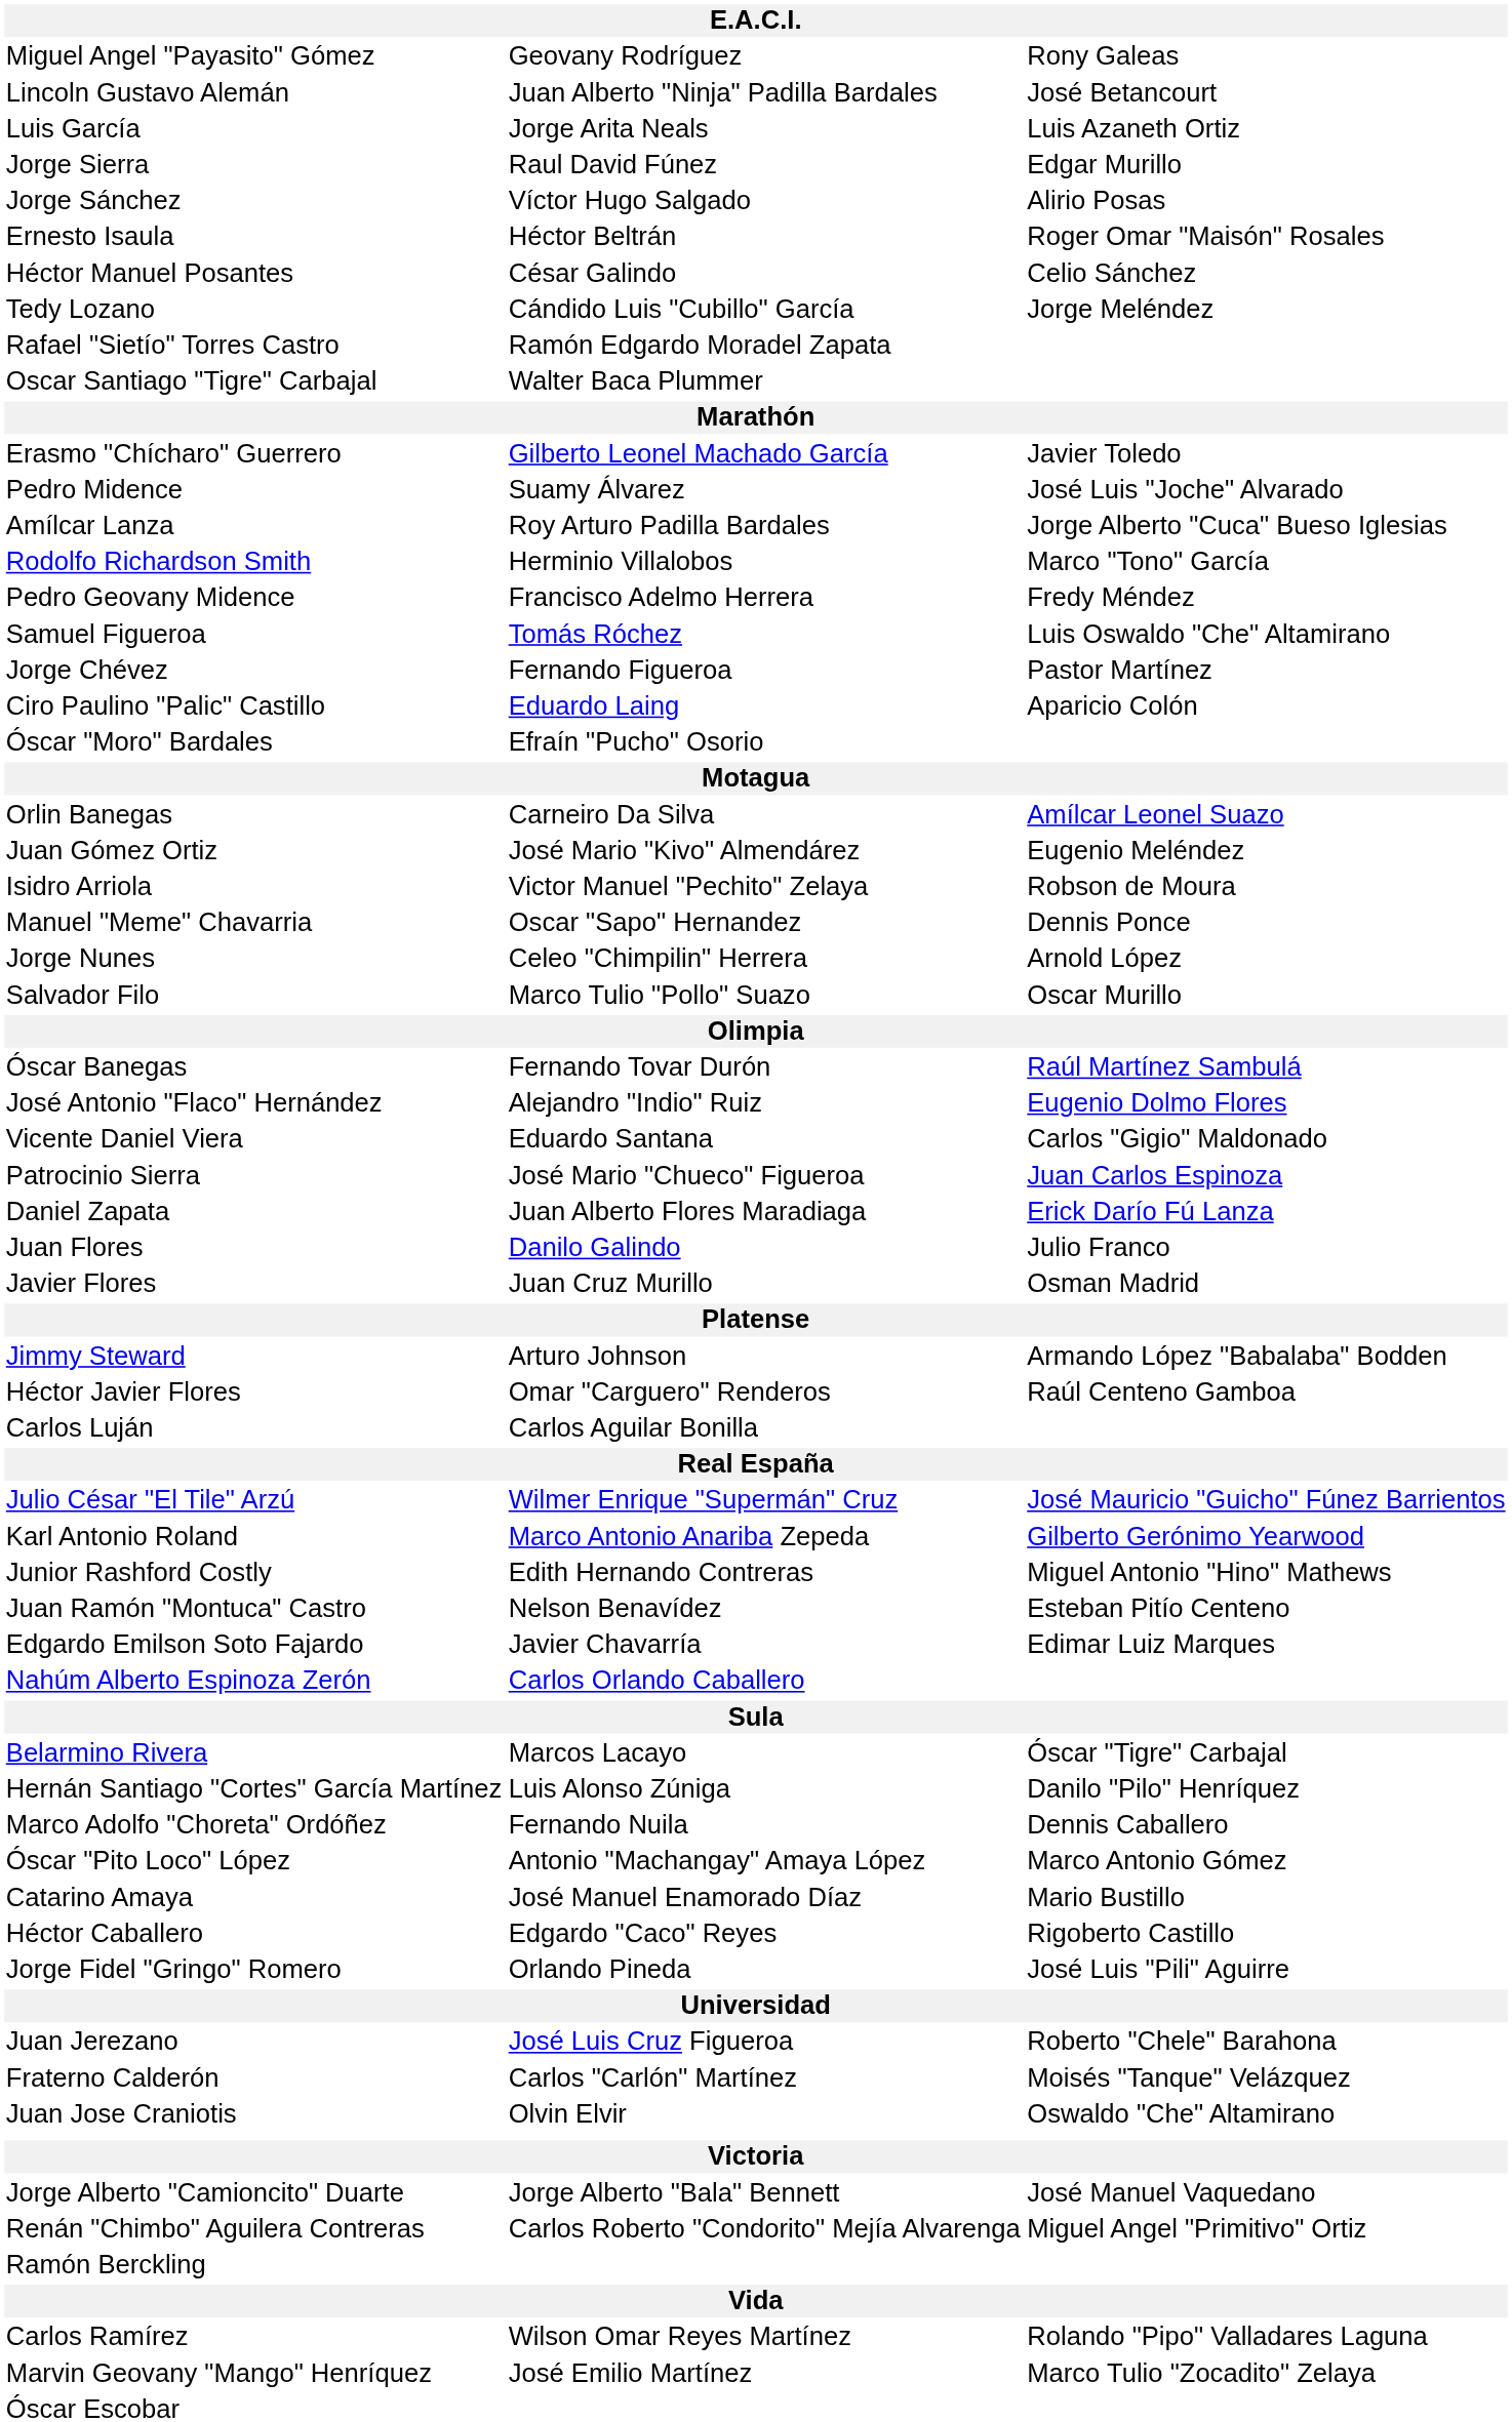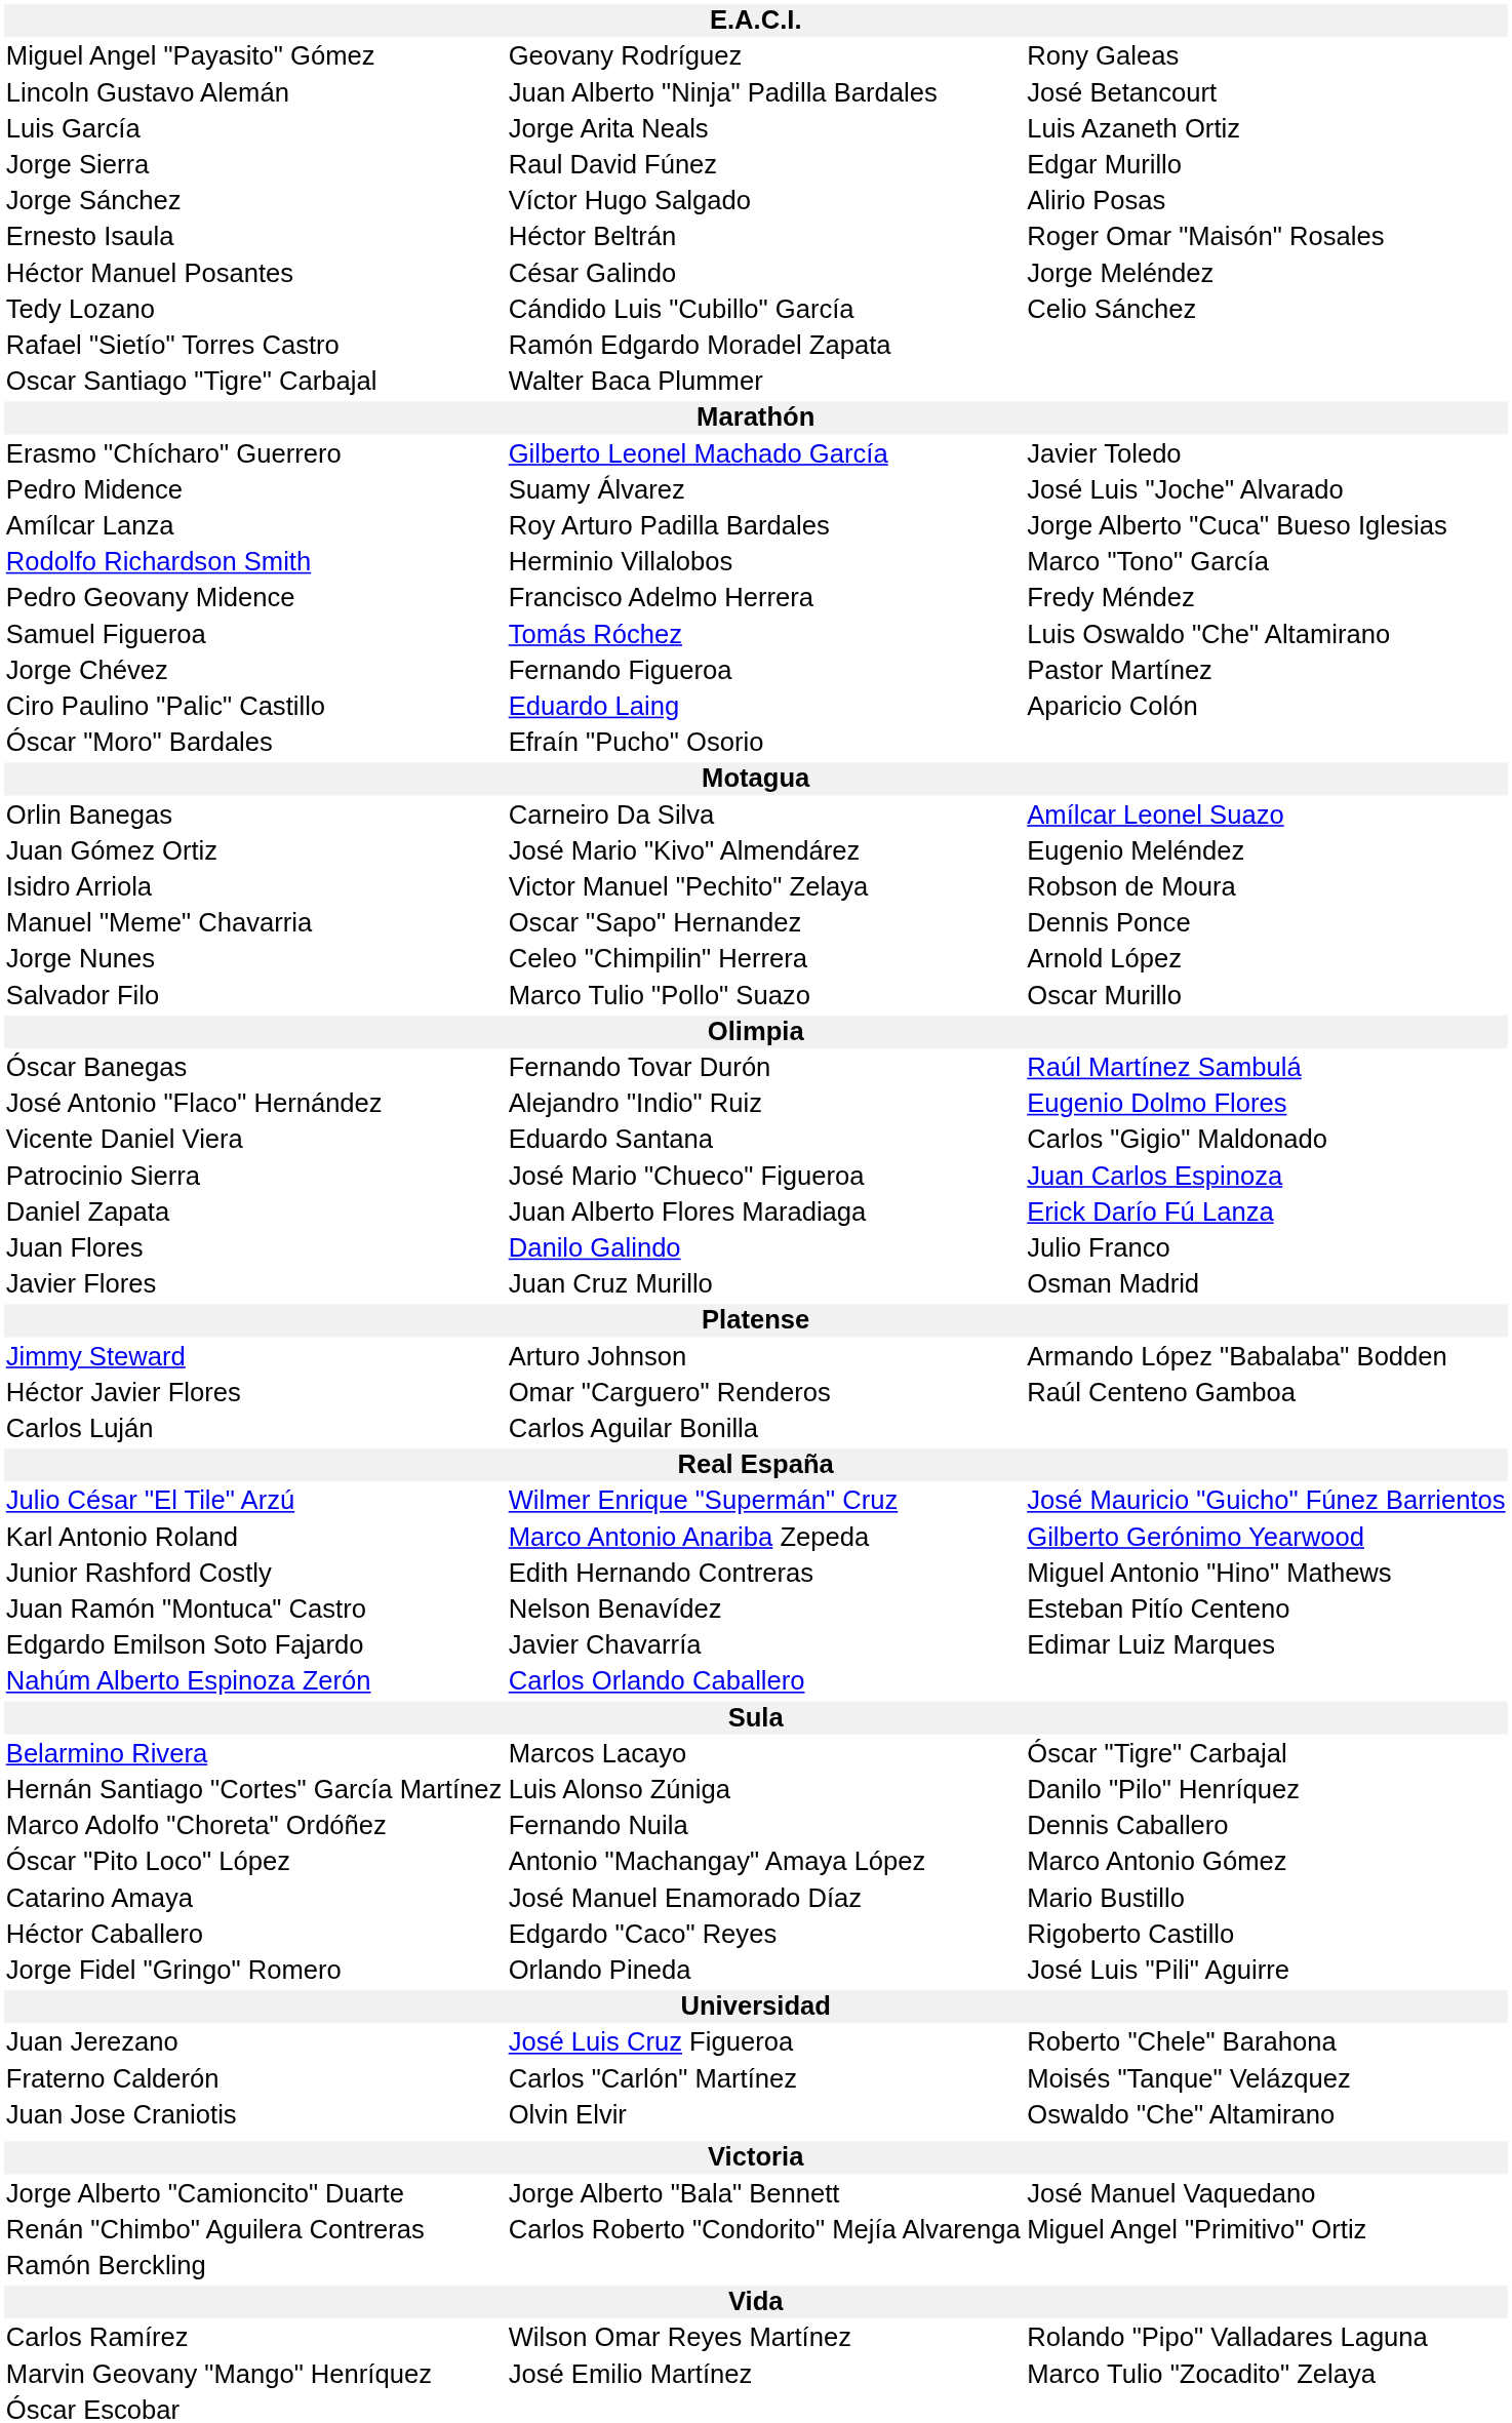 <table border="0">
 <tr bgcolor="f1f1f1">
 <th width="900" colspan="3">E.A.C.I.</th>
 </tr>
 <tr>
 <td> Miguel Angel "Payasito" Gómez</td>
 <td> Geovany Rodríguez</td>
 <td> Rony Galeas</td>
 </tr>
 <tr>
 <td> Lincoln Gustavo Alemán</td>
 <td> Juan Alberto "Ninja" Padilla Bardales</td>
 <td> José Betancourt</td>
 </tr>
 <tr>
 <td> Luis García</td>
 <td> Jorge Arita Neals</td>
 <td> Luis Azaneth Ortiz</td>
 </tr>
 <tr>
 <td> Jorge Sierra</td>
 <td> Raul David Fúnez</td>
 <td> Edgar Murillo</td>
 </tr>
 <tr>
 <td> Jorge Sánchez</td>
 <td> Víctor Hugo Salgado</td>
 <td> Alirio Posas</td>
 </tr>
 <tr>
 <td> Ernesto Isaula</td>
 <td> Héctor Beltrán</td>
 <td> Roger Omar "Maisón" Rosales</td>
 </tr>
 <tr>
 <td> Héctor Manuel Posantes</td>
 <td> César Galindo</td>
-<td> Celio Sánchez</td>
+<td> Jorge Meléndez</td>
 </tr>
 <tr>
 <td> Tedy Lozano</td>
 <td> Cándido Luis "Cubillo" García</td>
-<td> Jorge Meléndez</td>
+<td> Celio Sánchez</td>
 </tr>
 <tr>
 <td> Rafael "Sietío" Torres Castro</td>
 <td> Ramón Edgardo Moradel Zapata</td>
 </tr>
 <tr>
 <td> Oscar Santiago "Tigre" Carbajal</td>
 <td> Walter Baca Plummer</td>
 <td></td>
 </tr>
 <tr bgcolor="f1f1f1">
 <th colspan="3">Marathón</th>
 </tr>
 <tr>
 <td> Erasmo "Chícharo" Guerrero</td>
 <td> <a href='#'>Gilberto Leonel Machado García</a></td>
 <td> Javier Toledo</td>
 </tr>
 <tr>
 <td> Pedro Midence</td>
 <td> Suamy Álvarez</td>
 <td> José Luis "Joche" Alvarado</td>
 </tr>
 <tr>
 <td> Amílcar Lanza</td>
 <td> Roy Arturo Padilla Bardales</td>
 <td> Jorge Alberto "Cuca" Bueso Iglesias</td>
 </tr>
 <tr>
 <td> <a href='#'>Rodolfo Richardson Smith</a></td>
 <td> Herminio Villalobos</td>
 <td> Marco "Tono" García</td>
 </tr>
 <tr>
 <td> Pedro Geovany Midence</td>
 <td> Francisco Adelmo Herrera</td>
 <td> Fredy Méndez</td>
 </tr>
 <tr>
 <td> Samuel Figueroa</td>
 <td> <a href='#'>Tomás Róchez</a></td>
 <td> Luis Oswaldo "Che" Altamirano</td>
 </tr>
 <tr>
 <td> Jorge Chévez</td>
 <td> Fernando Figueroa</td>
 <td> Pastor Martínez</td>
 </tr>
 <tr>
 <td> Ciro Paulino "Palic" Castillo</td>
 <td> <a href='#'>Eduardo Laing</a></td>
 <td> Aparicio Colón</td>
 </tr>
 <tr>
 <td> Óscar "Moro" Bardales</td>
 <td> Efraín "Pucho" Osorio</td>
 <td></td>
 </tr>
 <tr bgcolor="f1f1f1">
 <th colspan="3">Motagua</th>
 </tr>
 <tr>
 <td> Orlin Banegas</td>
 <td> Carneiro Da Silva</td>
 <td> <a href='#'>Amílcar Leonel Suazo</a></td>
 </tr>
 <tr>
 <td> Juan Gómez Ortiz</td>
 <td> José Mario "Kivo" Almendárez</td>
 <td> Eugenio Meléndez</td>
 </tr>
 <tr>
 <td> Isidro Arriola</td>
 <td> Victor Manuel "Pechito" Zelaya</td>
 <td> Robson de Moura</td>
 </tr>
 <tr>
 <td> Manuel "Meme" Chavarria</td>
 <td> Oscar "Sapo" Hernandez</td>
 <td> Dennis Ponce</td>
 </tr>
 <tr>
 <td> Jorge Nunes</td>
 <td> Celeo "Chimpilin" Herrera</td>
 <td> Arnold López</td>
 </tr>
 <tr>
 <td> Salvador Filo</td>
 <td> Marco Tulio "Pollo" Suazo</td>
 <td> Oscar Murillo</td>
 <td></td>
 </tr>
 <tr bgcolor="f1f1f1">
 <th colspan="3">Olimpia</th>
 </tr>
 <tr>
 <td> Óscar Banegas</td>
 <td> Fernando Tovar Durón</td>
 <td> <a href='#'>Raúl Martínez Sambulá</a></td>
 </tr>
 <tr>
 <td> José Antonio "Flaco" Hernández</td>
 <td> Alejandro "Indio" Ruiz</td>
 <td> <a href='#'>Eugenio Dolmo Flores</a></td>
 </tr>
 <tr>
 <td> Vicente Daniel Viera</td>
 <td> Eduardo Santana</td>
 <td> Carlos "Gigio" Maldonado</td>
 </tr>
 <tr>
 <td> Patrocinio Sierra</td>
 <td> José Mario "Chueco" Figueroa</td>
 <td> <a href='#'>Juan Carlos Espinoza</a></td>
 </tr>
 <tr>
 <td> Daniel Zapata</td>
 <td> Juan Alberto Flores Maradiaga</td>
 <td> <a href='#'>Erick Darío Fú Lanza</a></td>
 </tr>
 <tr>
 <td> Juan Flores</td>
 <td> <a href='#'>Danilo Galindo</a></td>
 <td> Julio Franco</td>
 </tr>
 <tr>
 <td> Javier Flores</td>
 <td> Juan Cruz Murillo</td>
 <td> Osman Madrid</td>
 <td></td>
 </tr>
 <tr bgcolor="f1f1f1">
 <th colspan="3">Platense</th>
 </tr>
 <tr>
 <td> <a href='#'>Jimmy Steward</a></td>
 <td> Arturo Johnson</td>
 <td> Armando López "Babalaba" Bodden</td>
 </tr>
 <tr>
 <td> Héctor Javier Flores</td>
 <td> Omar "Carguero" Renderos</td>
 <td> Raúl Centeno Gamboa</td>
 </tr>
 <tr>
 <td> Carlos Luján</td>
 <td> Carlos Aguilar Bonilla</td>
 <td></td>
 </tr>
 <tr bgcolor="f1f1f1">
 <th colspan="3">Real España</th>
 </tr>
 <tr>
 <td> <a href='#'>Julio César "El Tile" Arzú</a></td>
 <td> <a href='#'>Wilmer Enrique "Supermán" Cruz</a></td>
 <td> <a href='#'>José Mauricio "Guicho" Fúnez Barrientos</a></td>
 </tr>
 <tr>
 <td> Karl Antonio Roland</td>
 <td> <a href='#'>Marco Antonio Anariba</a> Zepeda</td>
 <td> <a href='#'>Gilberto Gerónimo Yearwood</a></td>
 </tr>
 <tr>
 <td> Junior Rashford Costly</td>
 <td> Edith Hernando Contreras</td>
 <td> Miguel Antonio "Hino" Mathews</td>
 </tr>
 <tr>
 <td> Juan Ramón "Montuca" Castro</td>
 <td> Nelson Benavídez</td>
 <td> Esteban Pitío Centeno</td>
 </tr>
 <tr>
 <td> Edgardo Emilson Soto Fajardo</td>
 <td> Javier Chavarría</td>
 <td> Edimar Luiz Marques</td>
 </tr>
 <tr>
 <td> <a href='#'>Nahúm Alberto Espinoza Zerón</a></td>
 <td> <a href='#'>Carlos Orlando Caballero</a></td>
 <td></td>
 </tr>
 <tr bgcolor="f1f1f1">
 <th colspan="3">Sula</th>
 </tr>
 <tr>
 <td> <a href='#'>Belarmino Rivera</a></td>
 <td> Marcos Lacayo</td>
 <td> Óscar "Tigre" Carbajal</td>
 </tr>
 <tr>
 <td> Hernán Santiago "Cortes" García Martínez</td>
 <td> Luis Alonso Zúniga</td>
 <td> Danilo "Pilo" Henríquez</td>
 </tr>
 <tr>
 <td> Marco Adolfo "Choreta" Ordóñez</td>
 <td> Fernando Nuila</td>
 <td> Dennis Caballero</td>
 </tr>
 <tr>
 <td> Óscar "Pito Loco" López</td>
 <td> Antonio "Machangay" Amaya López</td>
 <td> Marco Antonio Gómez</td>
 </tr>
 <tr>
 <td> Catarino Amaya</td>
 <td> José Manuel Enamorado Díaz</td>
 <td> Mario Bustillo</td>
 </tr>
 <tr>
 <td> Héctor Caballero</td>
 <td> Edgardo "Caco" Reyes</td>
 <td> Rigoberto Castillo</td>
 </tr>
 <tr>
 <td> Jorge Fidel "Gringo" Romero</td>
 <td> Orlando Pineda</td>
 <td> José Luis "Pili" Aguirre</td>
 </tr>
 <tr bgcolor="f1f1f1">
 <th colspan="3">Universidad</th>
 </tr>
 <tr>
 <td> Juan Jerezano</td>
 <td> <a href='#'>José Luis Cruz</a> Figueroa</td>
 <td> Roberto "Chele" Barahona</td>
 </tr>
 <tr>
 <td> Fraterno Calderón</td>
 <td> Carlos "Carlón" Martínez</td>
 <td> Moisés "Tanque" Velázquez</td>
 </tr>
 <tr>
 <td> Juan Jose Craniotis</td>
 <td> Olvin Elvir</td>
 <td> Oswaldo "Che" Altamirano</td>
 </tr>
 <tr>
 <td></td>
 </tr>
 <tr bgcolor="f1f1f1">
 <th colspan="3">Victoria</th>
 </tr>
 <tr>
 <td> Jorge Alberto "Camioncito" Duarte</td>
 <td> Jorge Alberto "Bala" Bennett</td>
 <td> José Manuel Vaquedano</td>
 </tr>
 <tr>
 <td> Renán "Chimbo" Aguilera Contreras</td>
 <td> Carlos Roberto "Condorito" Mejía Alvarenga</td>
 <td> Miguel Angel "Primitivo" Ortiz</td>
 </tr>
 <tr>
 <td> Ramón Berckling</td>
 <td></td>
 <td></td>
 </tr>
 <tr bgcolor="f1f1f1">
 <th colspan="3">Vida</th>
 </tr>
 <tr>
 <td> Carlos Ramírez</td>
 <td> Wilson Omar Reyes Martínez</td>
 <td> Rolando "Pipo" Valladares Laguna</td>
 </tr>
 <tr>
 <td> Marvin Geovany "Mango" Henríquez</td>
 <td> José Emilio Martínez</td>
 <td> Marco Tulio "Zocadito" Zelaya</td>
 </tr>
 <tr>
 <td> Óscar Escobar</td>
 </tr>
 </table>
